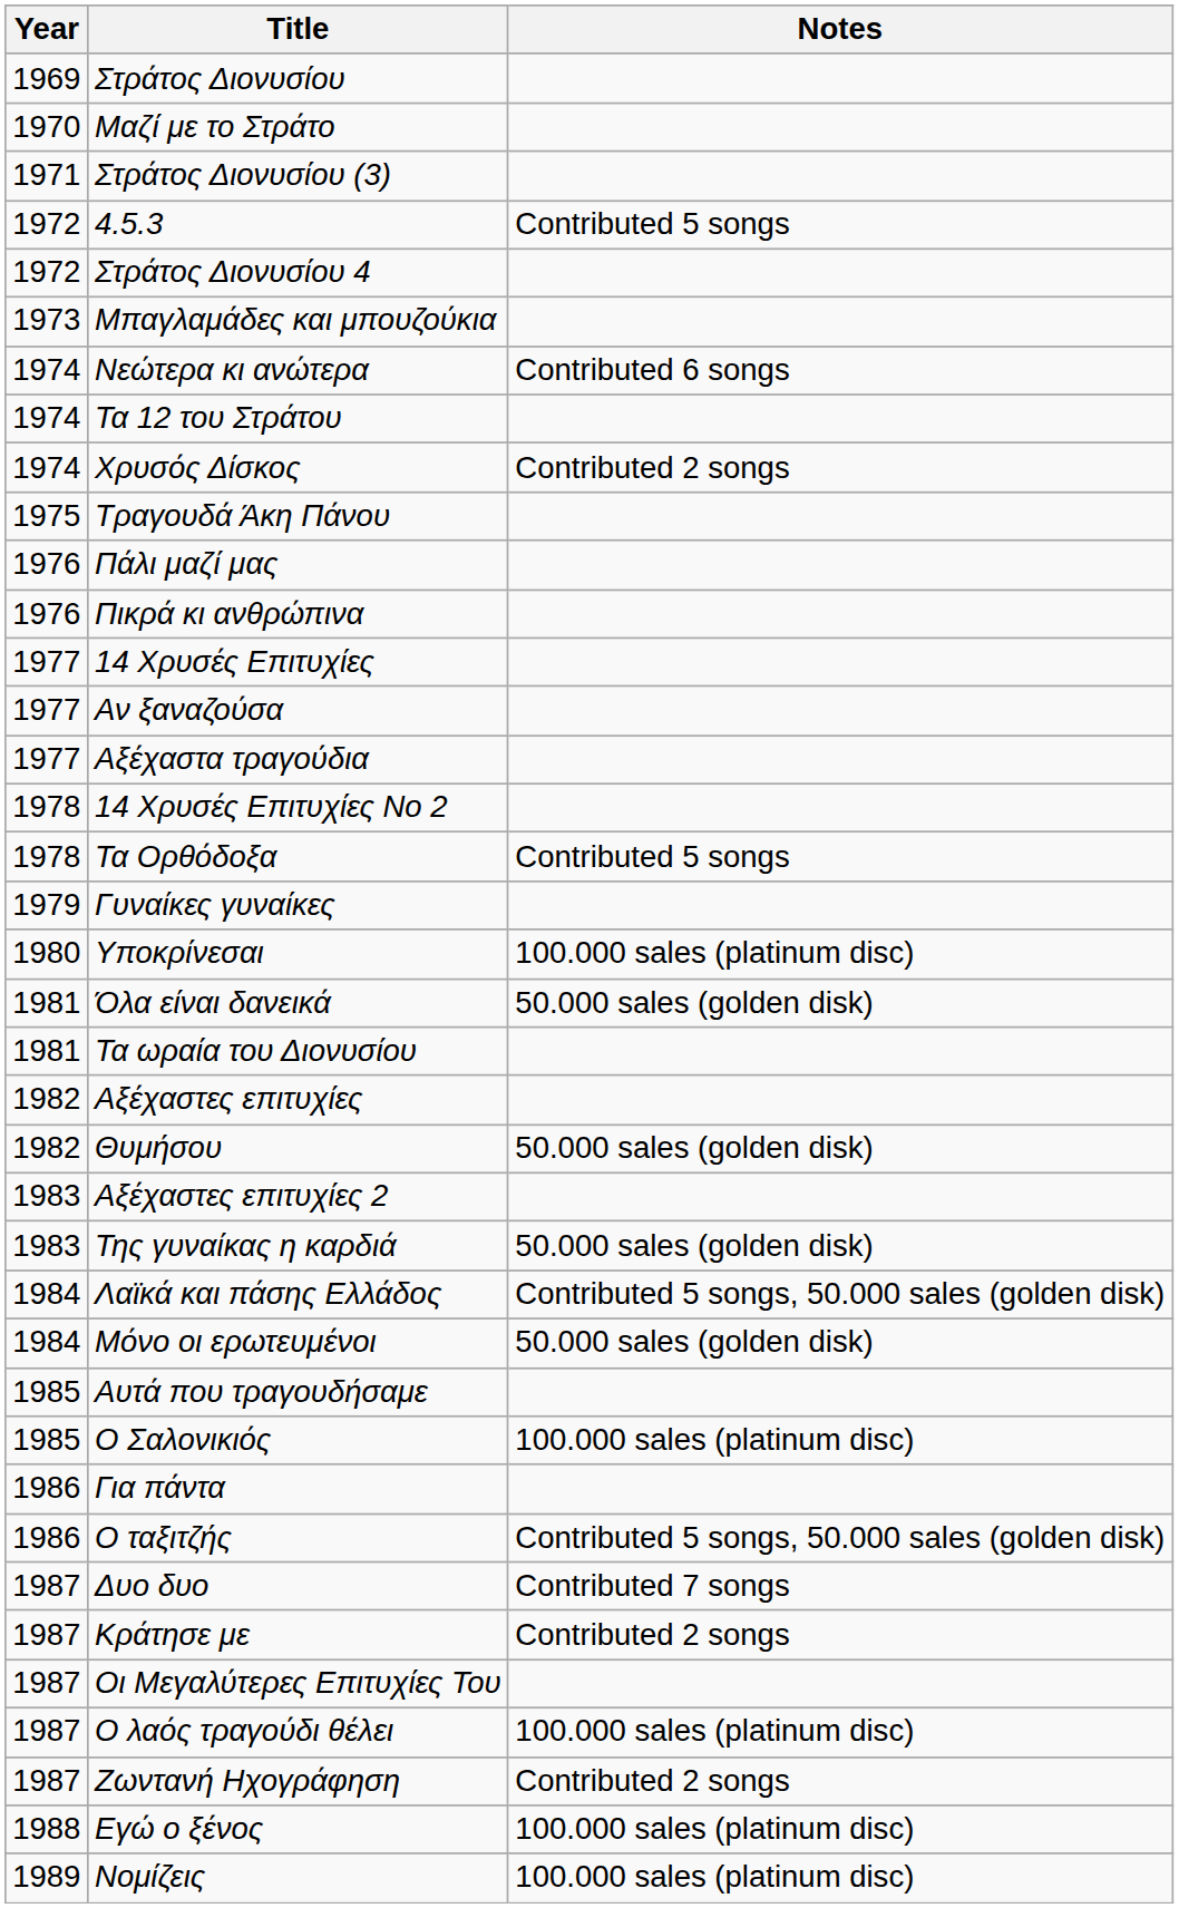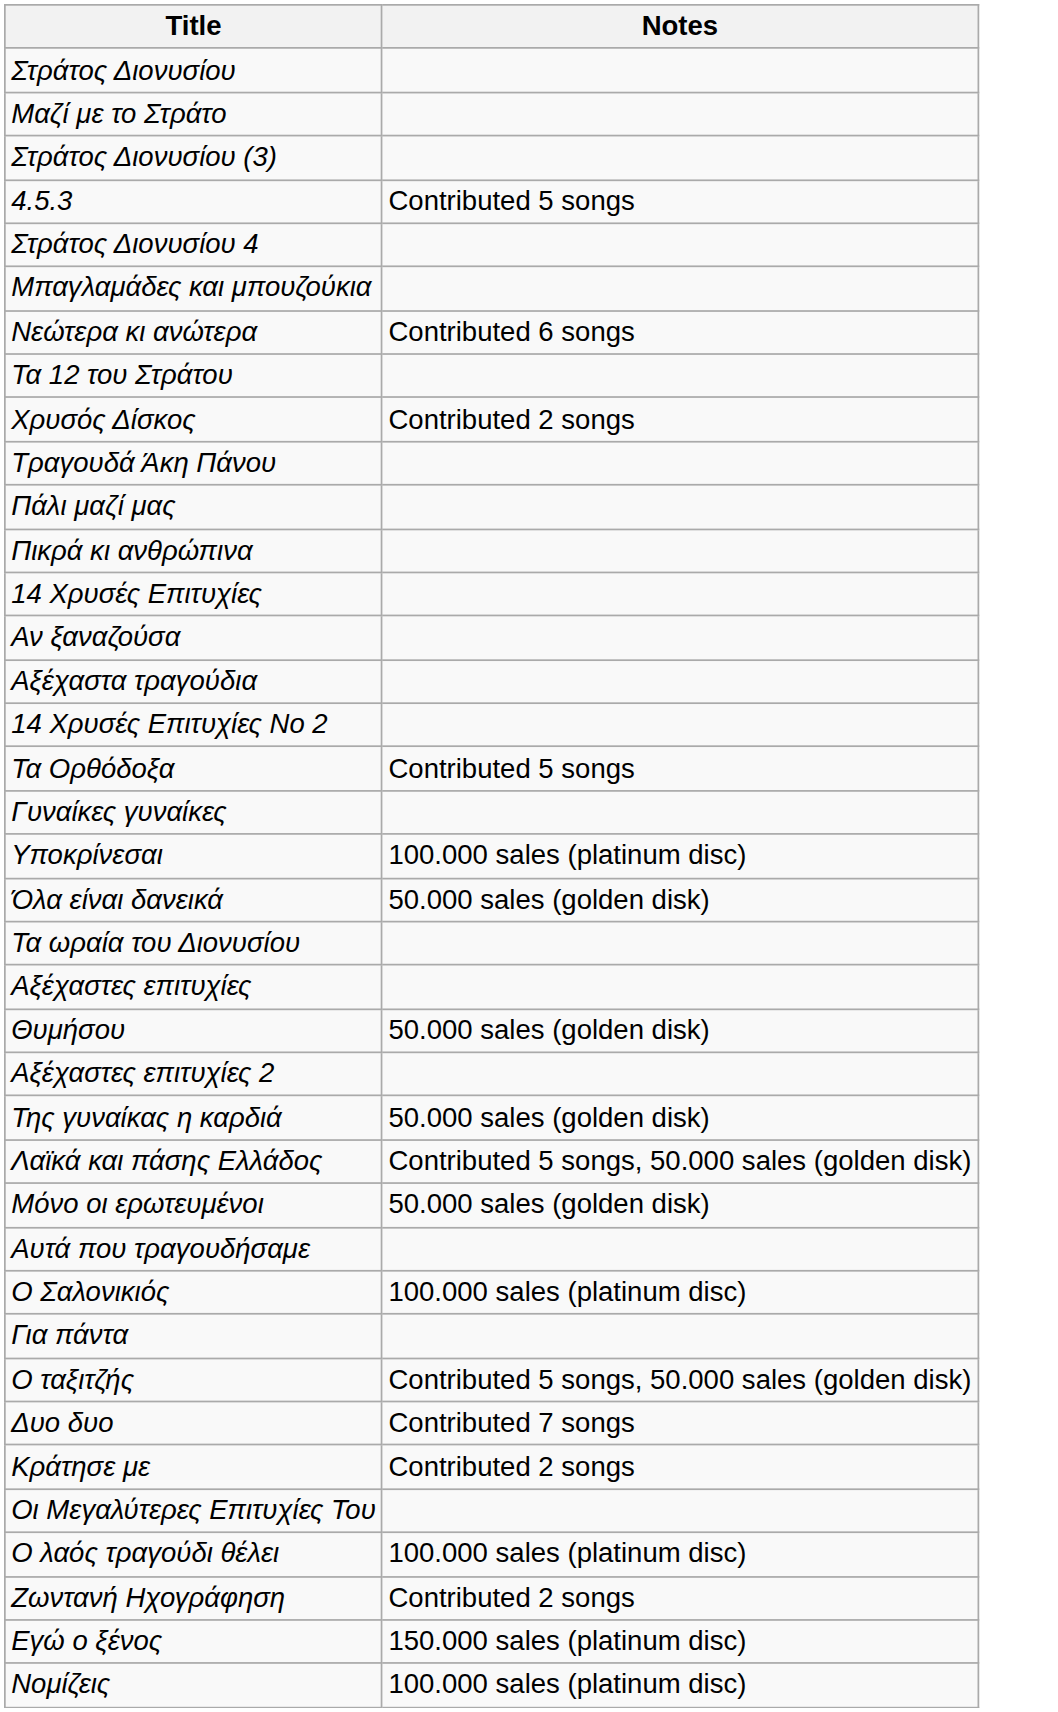 <table class="wikitable">
 <tr>
-<th>Year</th>
 <th>Title</th>
 <th>Notes</th>
 </tr>
 <tr>
-<td>1969</td>
 <td><em>Στράτος Διονυσίου</em></td>
 <td></td>
 </tr>
 <tr>
-<td>1970</td>
 <td><em>Μαζί με το Στράτο</em></td>
 <td></td>
 </tr>
 <tr>
-<td>1971</td>
 <td><em>Στράτος Διονυσίου (3)</em></td>
 <td></td>
 </tr>
 <tr>
-<td>1972</td>
 <td><em>4.5.3</em></td>
 <td>Contributed 5 songs</td>
 </tr>
 <tr>
-<td>1972</td>
 <td><em>Στράτος Διονυσίου 4</em></td>
 <td></td>
 </tr>
 <tr>
-<td>1973</td>
 <td><em>Μπαγλαμάδες και μπουζούκια</em></td>
 <td></td>
 </tr>
 <tr>
-<td>1974</td>
 <td><em>Νεώτερα κι ανώτερα</em></td>
 <td>Contributed 6 songs</td>
 </tr>
 <tr>
-<td>1974</td>
 <td><em>Τα 12 του Στράτου</em></td>
 <td></td>
 </tr>
 <tr>
-<td>1974</td>
 <td><em>Χρυσός Δίσκος</em></td>
 <td>Contributed 2 songs</td>
 </tr>
 <tr>
-<td>1975</td>
 <td><em>Τραγουδά Άκη Πάνου</em></td>
 <td></td>
 </tr>
 <tr>
-<td>1976</td>
 <td><em>Πάλι μαζί μας</em></td>
 <td></td>
 </tr>
 <tr>
-<td>1976</td>
 <td><em>Πικρά κι ανθρώπινα</em></td>
 <td></td>
 </tr>
 <tr>
-<td>1977</td>
 <td><em>14 Χρυσές Επιτυχίες</em></td>
 <td></td>
 </tr>
 <tr>
-<td>1977</td>
 <td><em>Αν ξαναζούσα</em></td>
 <td></td>
 </tr>
 <tr>
-<td>1977</td>
 <td><em>Αξέχαστα τραγούδια</em></td>
 <td></td>
 </tr>
 <tr>
-<td>1978</td>
 <td><em>14 Χρυσές Επιτυχίες Νο 2</em></td>
 <td></td>
 </tr>
 <tr>
-<td>1978</td>
 <td><em>Τα Ορθόδοξα</em></td>
 <td>Contributed 5 songs</td>
 </tr>
 <tr>
-<td>1979</td>
 <td><em>Γυναίκες γυναίκες</em></td>
 <td></td>
 </tr>
 <tr>
-<td>1980</td>
 <td><em>Υποκρίνεσαι</em></td>
 <td>100.000 sales (platinum disc)</td>
 </tr>
 <tr>
-<td>1981</td>
 <td><em>Όλα είναι δανεικά</em></td>
 <td>50.000 sales (golden disk)</td>
 </tr>
 <tr>
-<td>1981</td>
 <td><em>Τα ωραία του Διονυσίου</em></td>
 <td></td>
 </tr>
 <tr>
-<td>1982</td>
 <td><em>Αξέχαστες επιτυχίες</em></td>
 <td></td>
 </tr>
 <tr>
-<td>1982</td>
 <td><em>Θυμήσου</em></td>
 <td>50.000 sales (golden disk)</td>
 </tr>
 <tr>
-<td>1983</td>
 <td><em>Αξέχαστες επιτυχίες 2</em></td>
 <td></td>
 </tr>
 <tr>
-<td>1983</td>
 <td><em>Της γυναίκας η καρδιά</em></td>
 <td>50.000 sales (golden disk)</td>
 </tr>
 <tr>
-<td>1984</td>
 <td><em>Λαϊκά και πάσης Ελλάδος</em></td>
 <td>Contributed 5 songs, 50.000 sales (golden disk)</td>
 </tr>
 <tr>
-<td>1984</td>
 <td><em>Μόνο οι ερωτευμένοι</em></td>
 <td>50.000 sales (golden disk)</td>
 </tr>
 <tr>
-<td>1985</td>
 <td><em>Αυτά που τραγουδήσαμε</em></td>
 <td></td>
 </tr>
 <tr>
-<td>1985</td>
 <td><em>Ο Σαλονικιός</em></td>
 <td>100.000 sales (platinum disc)</td>
 </tr>
 <tr>
-<td>1986</td>
 <td><em>Για πάντα</em></td>
 <td></td>
 </tr>
 <tr>
-<td>1986</td>
 <td><em>Ο ταξιτζής</em></td>
 <td>Contributed 5 songs, 50.000 sales (golden disk)</td>
 </tr>
 <tr>
-<td>1987</td>
 <td><em>Δυο δυο</em></td>
 <td>Contributed 7 songs</td>
 </tr>
 <tr>
-<td>1987</td>
 <td><em>Κράτησε με</em></td>
 <td>Contributed 2 songs</td>
 </tr>
 <tr>
-<td>1987</td>
 <td><em>Οι Μεγαλύτερες Επιτυχίες Του</em></td>
 <td></td>
 </tr>
 <tr>
-<td>1987</td>
 <td><em>Ο λαός τραγούδι θέλει</em></td>
 <td>100.000 sales (platinum disc)</td>
 </tr>
 <tr>
-<td>1987</td>
 <td><em>Ζωντανή Ηχογράφηση</em></td>
 <td>Contributed 2 songs</td>
 </tr>
 <tr>
-<td>1988</td>
 <td><em>Εγώ ο ξένος</em></td>
-<td>100.000 sales (platinum disc)</td>
+<td>150.000 sales (platinum disc)</td>
 </tr>
 <tr>
-<td>1989</td>
 <td><em>Νομίζεις</em></td>
 <td>100.000 sales (platinum disc)</td>
 </tr>
 </table>
